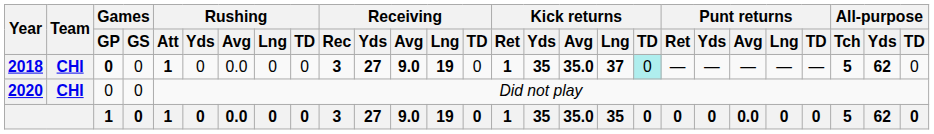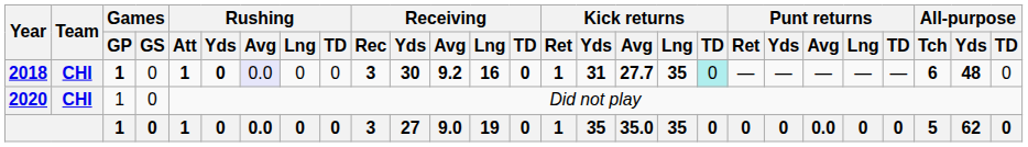 <table class= "wikitable" style="text-align:center;">
 <tr>
 <th rowspan="2">Year</th>
 <th rowspan="2">Team</th>
 <th colspan="2">Games</th>
 <th colspan="5">Rushing</th>
 <th colspan="5">Receiving</th>
 <th colspan="5">Kick returns</th>
 <th colspan="5">Punt returns</th>
 <th colspan="3">All-purpose</th>
 </tr>
 <tr>
 <th>GP</th>
 <th>GS</th>
 <th>Att</th>
 <th>Yds</th>
 <th>Avg</th>
 <th>Lng</th>
 <th>TD</th>
 <th>Rec</th>
 <th>Yds</th>
 <th>Avg</th>
 <th>Lng</th>
 <th>TD</th>
 <th>Ret</th>
 <th>Yds</th>
 <th>Avg</th>
 <th>Lng</th>
 <th>TD</th>
 <th>Ret</th>
 <th>Yds</th>
 <th>Avg</th>
 <th>Lng</th>
 <th>TD</th>
 <th>Tch</th>
 <th>Yds</th>
 <th>TD</th>
 </tr>
 <tr>
 <th><a href='#'>2018</a></th>
 <th><a href='#'>CHI</a></th>
-<td><strong>0</strong></td>
+<td><strong>1</strong></td>
 <td>0</td>
 <td><strong>1</strong></td>
-<td>0</td>
-<td>0.0</td>
+<td><strong>0</strong></td>
+<td style="background: lavender;">0.0</td>
 <td>0</td>
 <td>0</td>
 <td><strong>3</strong></td>
-<td><strong>27</strong></td>
-<td><strong>9.0</strong></td>
-<td><strong>19</strong></td>
-<td>0</td>
+<td><strong>30</strong></td>
+<td><strong>9.2</strong></td>
+<td><strong>16</strong></td>
+<td><strong>0</strong></td>
 <td><strong>1</strong></td>
+<td><strong>31</strong></td>
+<td><strong>27.7</strong></td>
 <td><strong>35</strong></td>
-<td><strong>35.0</strong></td>
-<td><strong>37</strong></td>
 <td style="background: paleturquoise;">0</td>
 <td>—</td>
 <td>—</td>
 <td>—</td>
 <td>—</td>
 <td>—</td>
-<td><strong>5</strong></td>
-<td><strong>62</strong></td>
+<td><strong>6</strong></td>
+<td><strong>48</strong></td>
 <td>0</td>
 </tr>
 <tr>
 <th><a href='#'>2020</a></th>
 <th><a href='#'>CHI</a></th>
-<td>0</td>
+<td>1</td>
 <td>0</td>
 <td colspan="23"><em>Did not play</em></td>
 </tr>
 <tr>
 <th colspan="2"></th>
 <th>1</th>
 <th>0</th>
 <th>1</th>
 <th>0</th>
 <th>0.0</th>
 <th>0</th>
 <th>0</th>
 <th>3</th>
 <th>27</th>
 <th>9.0</th>
 <th>19</th>
 <th>0</th>
 <th>1</th>
 <th>35</th>
 <th>35.0</th>
 <th>35</th>
 <th>0</th>
 <th>0</th>
 <th>0</th>
 <th>0.0</th>
 <th>0</th>
 <th>0</th>
 <th>5</th>
 <th>62</th>
 <th>0</th>
 </tr>
 </table>
